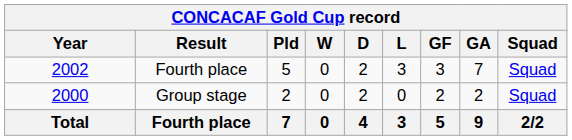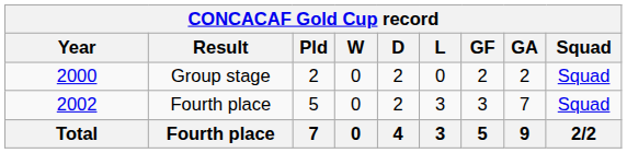 <table class="wikitable" style="text-align: center;">
 <tr>
 <th colspan=9><a href='#'>CONCACAF Gold Cup</a> record</th>
 </tr>
 <tr>
 <th width="120">Year</th>
 <th width="120">Result</th>
 <th width="30">Pld</th>
 <th width="30">W</th>
 <th width="30">D</th>
 <th width="30">L</th>
 <th width="30">GF</th>
 <th width="30">GA</th>
 <th width="60">Squad</th>
 </tr>
 <tr>
+<td> <a href='#'>2000</a></td>
+<td>Group stage</td>
+<td>2</td>
+<td>0</td>
+<td>2</td>
+<td>0</td>
+<td>2</td>
+<td>2</td>
+<td><a href='#'>Squad</a></td>
+</tr>
+<tr>
 <td> <a href='#'>2002</a></td>
 <td>Fourth place</td>
 <td>5</td>
 <td>0</td>
 <td>2</td>
 <td>3</td>
 <td>3</td>
 <td>7</td>
-<td><a href='#'>Squad</a></td>
-</tr>
-<tr>
-<td> <a href='#'>2000</a></td>
-<td>Group stage</td>
-<td>2</td>
-<td>0</td>
-<td>2</td>
-<td>0</td>
-<td>2</td>
-<td>2</td>
 <td><a href='#'>Squad</a></td>
 </tr>
 <tr>
 <th>Total</th>
 <th>Fourth place</th>
 <th>7</th>
 <th>0</th>
 <th>4</th>
 <th>3</th>
 <th>5</th>
 <th>9</th>
 <th>2/2</th>
 </tr>
 </table>
